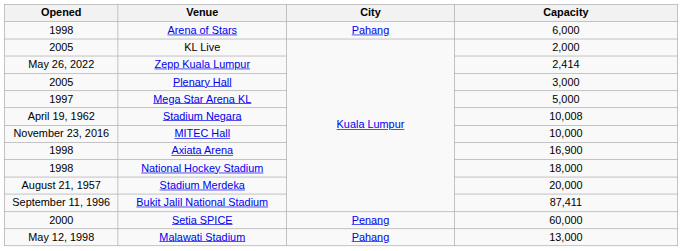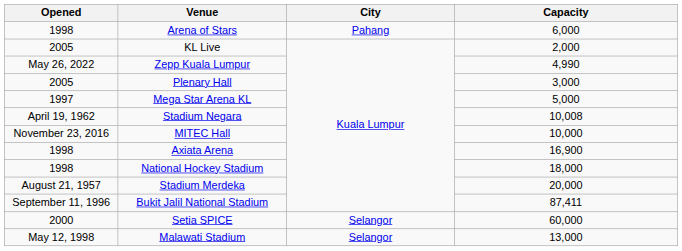 <table class="sortable wikitable" style="text-align:center;">
 <tr>
 <th scope="col" style="width:10em;">Opened</th>
 <th scope="col" style="width:15em;">Venue</th>
 <th scope="col" style="width:15em;">City</th>
 <th scope="col" style="width:20em;">Capacity</th>
 </tr>
 <tr>
 <td>1998</td>
 <td><a href='#'>Arena of Stars</a></td>
 <td><a href='#'>Pahang</a></td>
 <td>6,000</td>
 </tr>
 <tr>
 <td>2005</td>
 <td>KL Live</td>
 <td rowspan="10"><a href='#'>Kuala Lumpur</a></td>
 <td>2,000</td>
 </tr>
 <tr>
 <td>May 26, 2022</td>
 <td><a href='#'>Zepp Kuala Lumpur</a></td>
-<td>2,414</td>
+<td>4,990</td>
 </tr>
 <tr>
 <td>2005</td>
 <td><a href='#'>Plenary Hall</a></td>
 <td>3,000</td>
 </tr>
 <tr>
 <td>1997</td>
 <td><a href='#'>Mega Star Arena KL</a></td>
 <td>5,000</td>
 </tr>
 <tr>
 <td>April 19, 1962</td>
 <td><a href='#'>Stadium Negara</a></td>
 <td>10,008</td>
 </tr>
 <tr>
 <td>November 23, 2016</td>
 <td><a href='#'>MITEC Hall</a></td>
 <td>10,000</td>
 </tr>
 <tr>
 <td>1998</td>
 <td><a href='#'>Axiata Arena</a></td>
 <td>16,900</td>
 </tr>
 <tr>
 <td>1998</td>
 <td><a href='#'>National Hockey Stadium</a></td>
 <td>18,000</td>
 </tr>
 <tr>
 <td>August 21, 1957</td>
 <td><a href='#'>Stadium Merdeka</a></td>
 <td>20,000</td>
 </tr>
 <tr>
 <td>September 11, 1996</td>
 <td><a href='#'>Bukit Jalil National Stadium</a></td>
 <td>87,411</td>
 </tr>
 <tr>
 <td>2000</td>
 <td><a href='#'>Setia SPICE</a></td>
-<td><a href='#'>Penang</a></td>
+<td><a href='#'>Selangor</a></td>
 <td>60,000</td>
 </tr>
 <tr>
 <td>May 12, 1998</td>
 <td><a href='#'>Malawati Stadium</a></td>
-<td><a href='#'>Pahang</a></td>
+<td><a href='#'>Selangor</a></td>
 <td>13,000</td>
 </tr>
 </table>
